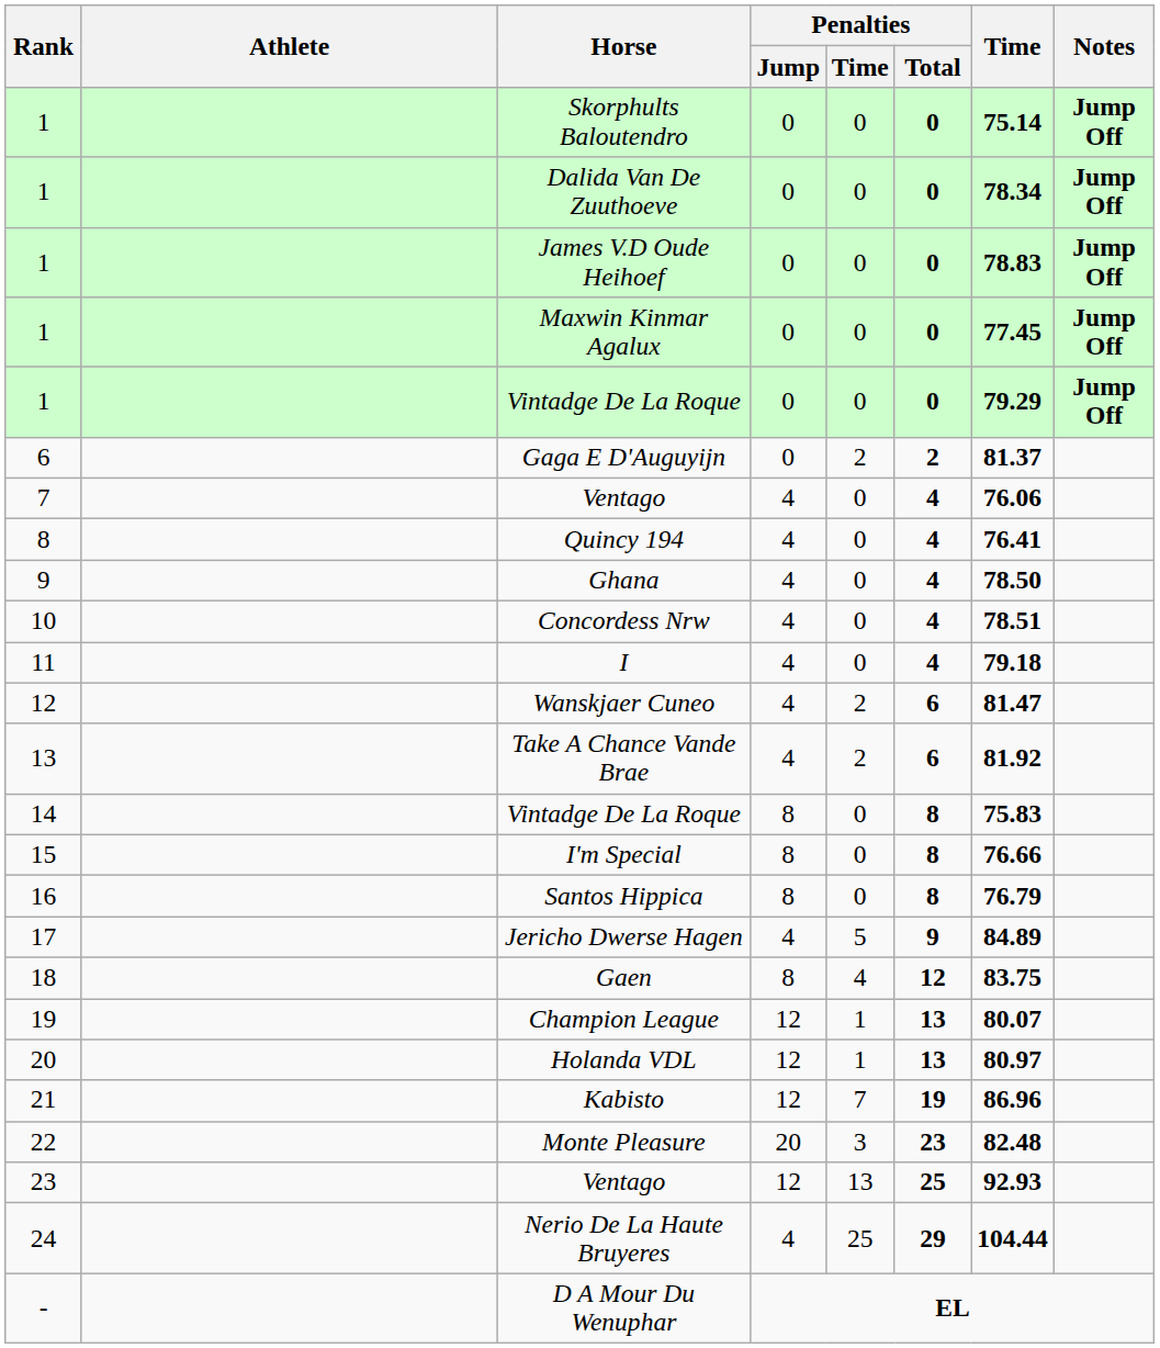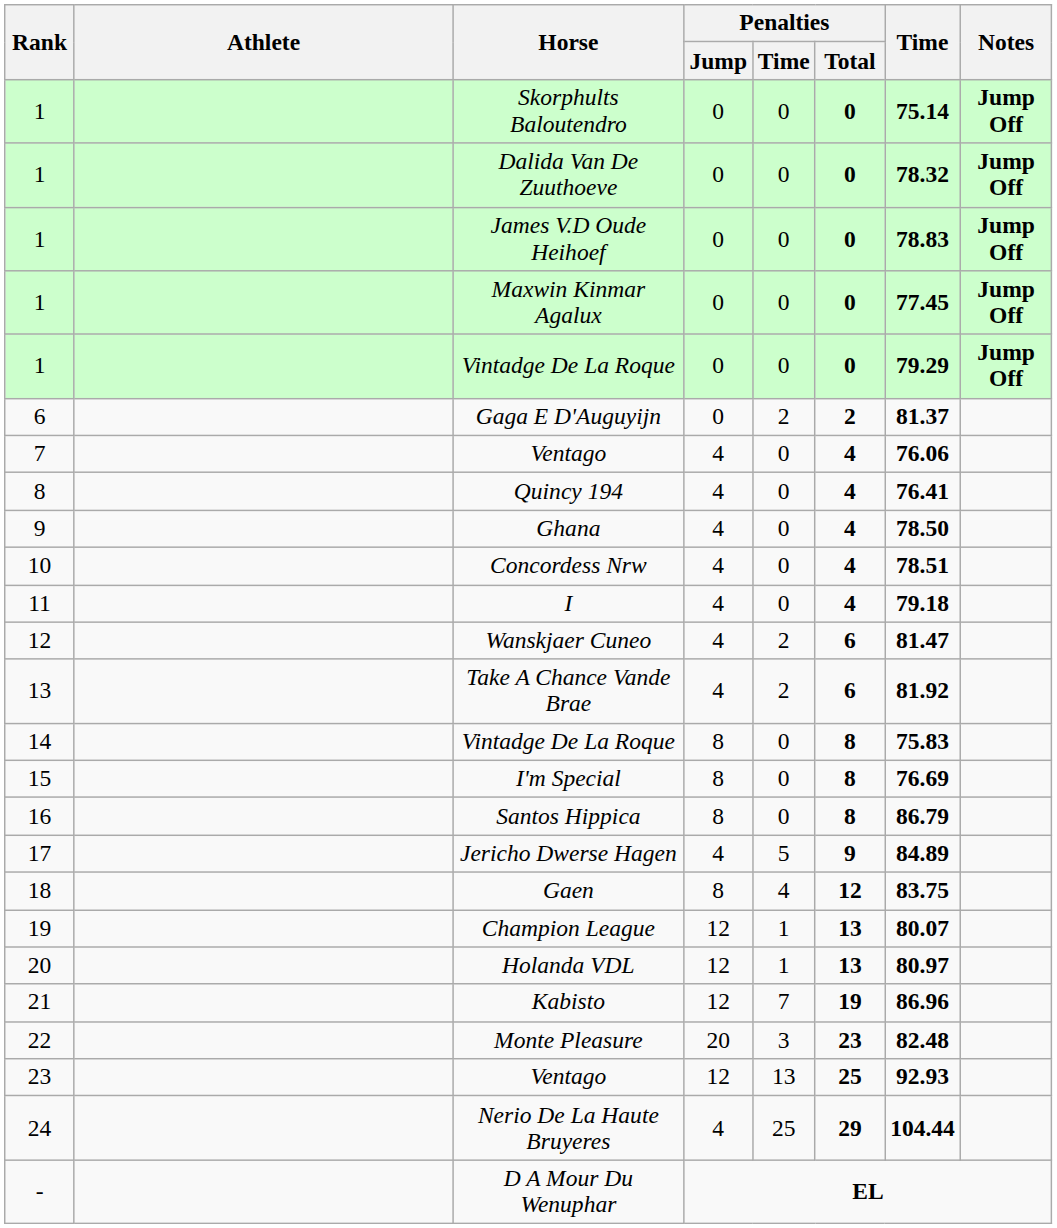 <table class="wikitable" style="text-align:center">
 <tr>
 <th rowspan=2 width=40>Rank</th>
 <th rowspan=2 width=250>Athlete</th>
 <th rowspan=2 width=150>Horse</th>
 <th colspan=3>Penalties</th>
 <th rowspan=2>Time</th>
 <th rowspan=2 width=55>Notes</th>
 </tr>
 <tr>
 <th width=35>Jump</th>
 <th width=35>Time</th>
 <th width=40>Total</th>
 </tr>
 <tr bgcolor="ccffcc">
 <td>1</td>
 <td align=left></td>
 <td><em>Skorphults Baloutendro</em></td>
 <td>0</td>
 <td>0</td>
 <td><strong>0</strong></td>
 <td><strong>75.14</strong></td>
 <td><strong>Jump Off</strong></td>
 </tr>
 <tr bgcolor="ccffcc">
 <td>1</td>
 <td align=left></td>
 <td><em>Dalida Van De Zuuthoeve </em></td>
 <td>0</td>
 <td>0</td>
 <td><strong>0</strong></td>
-<td><strong>78.34</strong></td>
+<td><strong>78.32</strong></td>
 <td><strong>Jump Off</strong></td>
 </tr>
 <tr bgcolor="ccffcc">
 <td>1</td>
 <td align=left></td>
 <td><em>James V.D Oude Heihoef </em></td>
 <td>0</td>
 <td>0</td>
 <td><strong>0</strong></td>
 <td><strong>78.83</strong></td>
 <td><strong>Jump Off</strong></td>
 </tr>
 <tr bgcolor="ccffcc">
 <td>1</td>
 <td align=left></td>
 <td><em>Maxwin Kinmar Agalux</em></td>
 <td>0</td>
 <td>0</td>
 <td><strong>0</strong></td>
 <td><strong>77.45</strong></td>
 <td><strong>Jump Off</strong></td>
 </tr>
 <tr bgcolor="ccffcc">
 <td>1</td>
 <td align=left></td>
 <td><em>Vintadge De La Roque</em></td>
 <td>0</td>
 <td>0</td>
 <td><strong>0</strong></td>
 <td><strong>79.29</strong></td>
 <td><strong>Jump Off</strong></td>
 </tr>
 <tr>
 <td>6</td>
 <td align=left></td>
 <td><em>Gaga E D'Auguyijn</em></td>
 <td>0</td>
 <td>2</td>
 <td><strong>2</strong></td>
 <td><strong>81.37</strong></td>
 <td></td>
 </tr>
 <tr>
 <td>7</td>
 <td align=left></td>
 <td><em>Ventago</em></td>
 <td>4</td>
 <td>0</td>
 <td><strong>4</strong></td>
 <td><strong>76.06</strong></td>
 <td></td>
 </tr>
 <tr>
 <td>8</td>
 <td align=left></td>
 <td><em>Quincy 194 </em></td>
 <td>4</td>
 <td>0</td>
 <td><strong>4</strong></td>
 <td><strong>76.41</strong></td>
 <td></td>
 </tr>
 <tr>
 <td>9</td>
 <td align=left></td>
 <td><em>Ghana</em></td>
 <td>4</td>
 <td>0</td>
 <td><strong>4</strong></td>
 <td><strong>78.50</strong></td>
 <td></td>
 </tr>
 <tr>
 <td>10</td>
 <td align=left></td>
 <td><em>Concordess Nrw</em></td>
 <td>4</td>
 <td>0</td>
 <td><strong>4</strong></td>
 <td><strong>78.51</strong></td>
 <td></td>
 </tr>
 <tr>
 <td>11</td>
 <td align=left></td>
 <td><em>I</em></td>
 <td>4</td>
 <td>0</td>
 <td><strong>4</strong></td>
 <td><strong>79.18</strong></td>
 <td></td>
 </tr>
 <tr>
 <td>12</td>
 <td align=left></td>
 <td><em>Wanskjaer Cuneo</em></td>
 <td>4</td>
 <td>2</td>
 <td><strong>6</strong></td>
 <td><strong>81.47</strong></td>
 <td></td>
 </tr>
 <tr>
 <td>13</td>
 <td align=left></td>
 <td><em>Take A Chance Vande Brae</em></td>
 <td>4</td>
 <td>2</td>
 <td><strong>6</strong></td>
 <td><strong>81.92</strong></td>
 <td></td>
 </tr>
 <tr>
 <td>14</td>
 <td align=left></td>
 <td><em>Vintadge De La Roque</em></td>
 <td>8</td>
 <td>0</td>
 <td><strong>8</strong></td>
 <td><strong>75.83</strong></td>
 <td></td>
 </tr>
 <tr>
 <td>15</td>
 <td align=left></td>
 <td><em>I'm Special</em></td>
 <td>8</td>
 <td>0</td>
 <td><strong>8</strong></td>
-<td><strong>76.66</strong></td>
+<td><strong>76.69</strong></td>
 <td></td>
 </tr>
 <tr>
 <td>16</td>
 <td align=left></td>
 <td><em>Santos Hippica</em></td>
 <td>8</td>
 <td>0</td>
 <td><strong>8</strong></td>
-<td><strong>76.79</strong></td>
+<td><strong>86.79</strong></td>
 <td></td>
 </tr>
 <tr>
 <td>17</td>
 <td align=left></td>
 <td><em>Jericho Dwerse Hagen</em></td>
 <td>4</td>
 <td>5</td>
 <td><strong>9</strong></td>
 <td><strong>84.89</strong></td>
 <td></td>
 </tr>
 <tr>
 <td>18</td>
 <td align=left></td>
 <td><em>Gaen</em></td>
 <td>8</td>
 <td>4</td>
 <td><strong>12</strong></td>
 <td><strong>83.75</strong></td>
 <td></td>
 </tr>
 <tr>
 <td>19</td>
 <td align=left></td>
 <td><em>Champion League</em></td>
 <td>12</td>
 <td>1</td>
 <td><strong>13</strong></td>
 <td><strong>80.07</strong></td>
 <td></td>
 </tr>
 <tr>
 <td>20</td>
 <td align=left></td>
 <td><em>Holanda VDL</em></td>
 <td>12</td>
 <td>1</td>
 <td><strong>13</strong></td>
 <td><strong>80.97</strong></td>
 <td></td>
 </tr>
 <tr>
 <td>21</td>
 <td align=left></td>
 <td><em>Kabisto</em></td>
 <td>12</td>
 <td>7</td>
 <td><strong>19</strong></td>
 <td><strong>86.96</strong></td>
 <td></td>
 </tr>
 <tr>
 <td>22</td>
 <td align=left></td>
 <td><em>Monte Pleasure </em></td>
 <td>20</td>
 <td>3</td>
 <td><strong>23</strong></td>
 <td><strong>82.48</strong></td>
 <td></td>
 </tr>
 <tr>
 <td>23</td>
 <td align=left></td>
 <td><em>Ventago</em></td>
 <td>12</td>
 <td>13</td>
 <td><strong>25</strong></td>
 <td><strong>92.93</strong></td>
 <td></td>
 </tr>
 <tr>
 <td>24</td>
 <td align=left></td>
 <td><em>Nerio De La Haute Bruyeres</em></td>
 <td>4</td>
 <td>25</td>
 <td><strong>29</strong></td>
 <td><strong>104.44</strong></td>
 <td></td>
 </tr>
 <tr>
 <td>-</td>
 <td align=left></td>
 <td><em>D A Mour Du Wenuphar</em></td>
 <td colspan=5><strong>EL</strong></td>
 </tr>
 </table>
